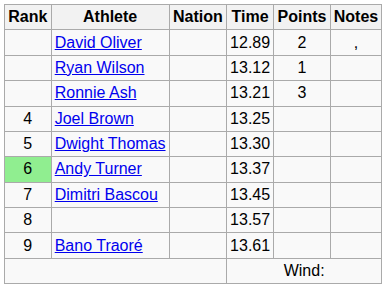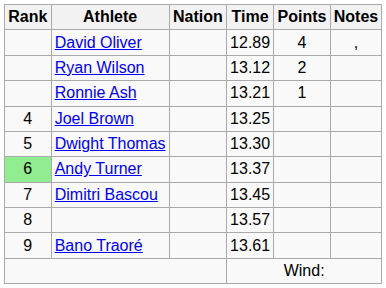 <table class="wikitable mw-datatable sortable" style="text-align:center;">
 <tr>
 <th>Rank</th>
 <th>Athlete</th>
 <th>Nation</th>
 <th>Time</th>
 <th>Points</th>
 <th>Notes</th>
 </tr>
 <tr>
 <td></td>
 <td align=left><a href='#'>David Oliver</a></td>
 <td align=left></td>
 <td>12.89</td>
-<td>2</td>
+<td>4</td>
 <td><strong></strong>, </td>
 </tr>
 <tr>
 <td></td>
 <td align=left><a href='#'>Ryan Wilson</a></td>
 <td align=left></td>
 <td>13.12</td>
-<td>1</td>
+<td>2</td>
 <td></td>
 </tr>
 <tr>
 <td></td>
 <td align=left><a href='#'>Ronnie Ash</a></td>
 <td align=left></td>
 <td>13.21</td>
-<td>3</td>
+<td>1</td>
 <td></td>
 </tr>
 <tr>
 <td>4</td>
 <td align=left><a href='#'>Joel Brown</a></td>
 <td align=left></td>
 <td>13.25</td>
 <td></td>
 <td></td>
 </tr>
 <tr>
 <td>5</td>
 <td align=left><a href='#'>Dwight Thomas</a></td>
 <td align=left></td>
 <td>13.30</td>
 <td></td>
 <td></td>
 </tr>
 <tr>
 <td style="background: lightgreen;">6</td>
 <td align=left><a href='#'>Andy Turner</a></td>
 <td align=left></td>
 <td>13.37</td>
 <td></td>
 <td></td>
 </tr>
 <tr>
 <td>7</td>
 <td align=left><a href='#'>Dimitri Bascou</a></td>
 <td align=left></td>
 <td>13.45</td>
 <td></td>
 <td></td>
 </tr>
 <tr>
 <td>8</td>
 <td align=left></td>
 <td align=left></td>
 <td>13.57</td>
 <td></td>
 <td></td>
 </tr>
 <tr>
 <td>9</td>
 <td align=left><a href='#'>Bano Traoré</a></td>
 <td align=left></td>
 <td>13.61</td>
 <td></td>
 <td></td>
 </tr>
 <tr class="sortbottom">
 <td colspan=3></td>
 <td colspan=3>Wind: </td>
 </tr>
 </table>
